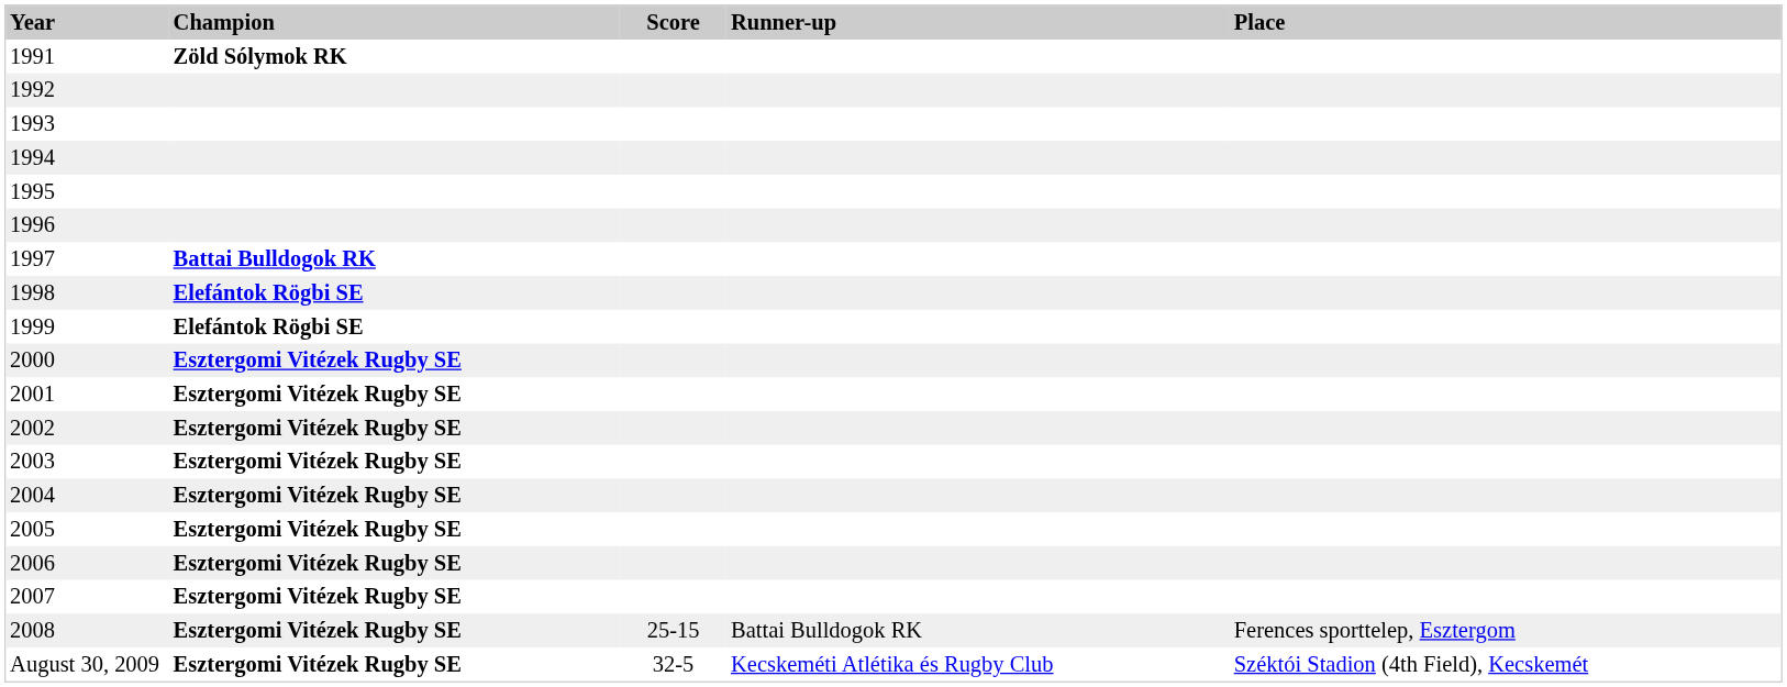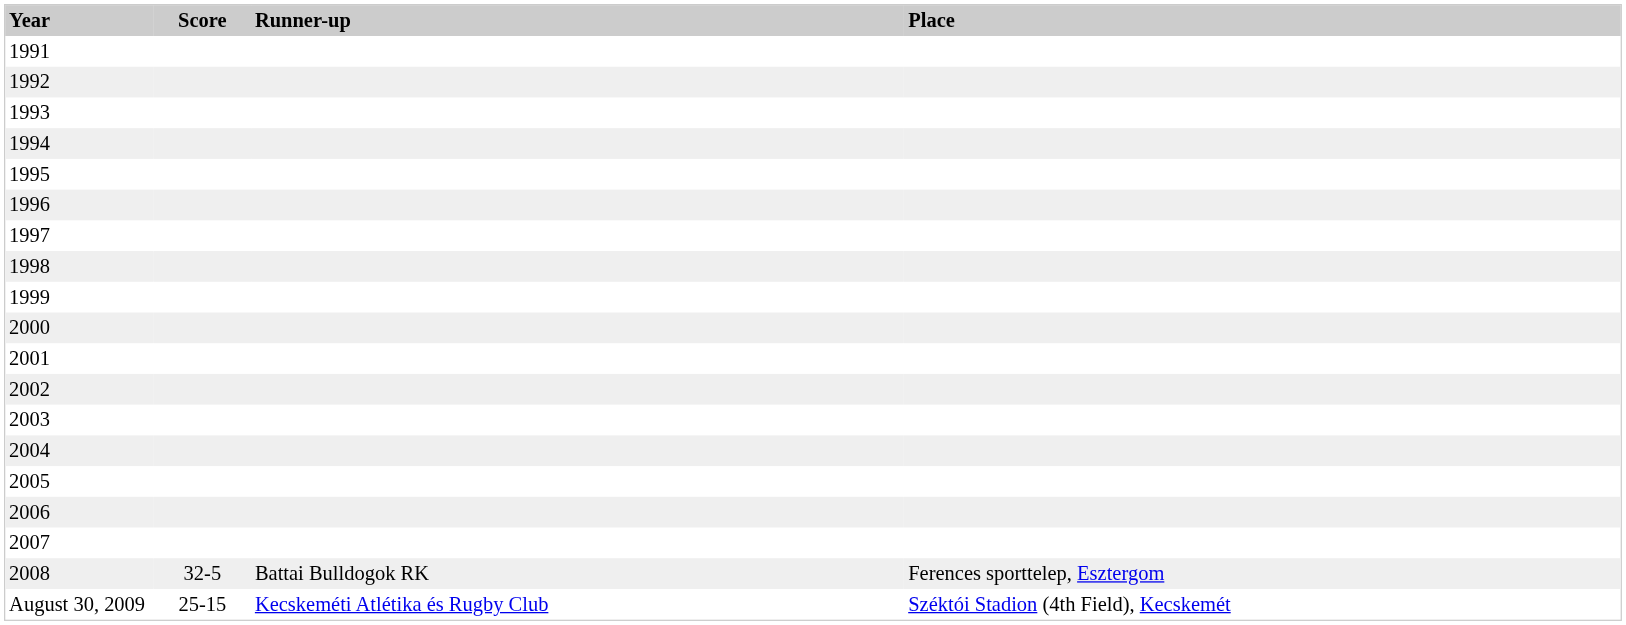 <table border="0" width="100%" align="center" cellspacing="0" cellpadding="3" style="border:1px solid #CCCCCC">
 <tr bgcolor="#E4E4E4">
 <td style="background:#CCCCCC;color:#000000" width="110"><strong>Year</strong></td>
-<td style="background:#CCCCCC;color:#000000"><strong>Champion</strong></td>
 <td style="background:#CCCCCC;color:#000000" width="70" align="center"><strong>Score</strong></td>
 <td style="background:#CCCCCC;color:#000000"><strong>Runner-up</strong></td>
 <td style="background:#CCCCCC;color:#000000"><strong>Place</strong></td>
 </tr>
 <tr>
 <td align=left>1991</td>
-<td><strong>Zöld Sólymok RK</strong></td>
 <td align=center></td>
 <td></td>
 <td align=left></td>
 </tr>
 <tr bgcolor="#efefef">
 <td align=left>1992</td>
-<td></td>
 <td align=center></td>
 <td></td>
 <td align=left></td>
 </tr>
 <tr>
 <td align=left>1993</td>
-<td></td>
 <td align=center></td>
 <td></td>
 <td align=left></td>
 </tr>
 <tr bgcolor="#efefef">
 <td align=left>1994</td>
-<td></td>
 <td align=center></td>
 <td></td>
 <td align=left></td>
 </tr>
 <tr>
 <td align=left>1995</td>
-<td></td>
 <td align=center></td>
 <td></td>
 <td align=left></td>
 </tr>
 <tr bgcolor="#efefef">
 <td align=left>1996</td>
-<td></td>
 <td align=center></td>
 <td></td>
 <td align=left></td>
 </tr>
 <tr>
 <td align=left>1997</td>
-<td><strong><a href='#'>Battai Bulldogok RK</a></strong></td>
 <td align=center></td>
 <td></td>
 <td align=left></td>
 </tr>
 <tr bgcolor="#efefef">
 <td align=left>1998</td>
-<td><strong><a href='#'>Elefántok Rögbi SE</a></strong></td>
 <td align=center></td>
 <td></td>
 <td align=left></td>
 </tr>
 <tr>
 <td align=left>1999</td>
-<td><strong>Elefántok Rögbi SE</strong></td>
 <td align=center></td>
 <td></td>
 <td align=left></td>
 </tr>
 <tr bgcolor="#efefef">
 <td align=left>2000</td>
-<td><strong><a href='#'>Esztergomi Vitézek Rugby SE</a></strong></td>
 <td align=center></td>
 <td></td>
 <td align=left></td>
 </tr>
 <tr>
 <td align=left>2001</td>
-<td><strong>Esztergomi Vitézek Rugby SE</strong></td>
 <td align=center></td>
 <td></td>
 <td align=left></td>
 </tr>
 <tr bgcolor="#efefef">
 <td align=left>2002</td>
-<td><strong>Esztergomi Vitézek Rugby SE</strong></td>
 <td align=center></td>
 <td></td>
 <td align=left></td>
 </tr>
 <tr>
 <td align=left>2003</td>
-<td><strong>Esztergomi Vitézek Rugby SE</strong></td>
 <td align=center></td>
 <td></td>
 <td align=left></td>
 </tr>
 <tr bgcolor="#efefef">
 <td align=left>2004</td>
-<td><strong>Esztergomi Vitézek Rugby SE</strong></td>
 <td align=center></td>
 <td></td>
 <td align=left></td>
 </tr>
 <tr>
 <td align=left>2005</td>
-<td><strong>Esztergomi Vitézek Rugby SE</strong></td>
 <td align=center></td>
 <td></td>
 <td align=left></td>
 </tr>
 <tr bgcolor="#efefef">
 <td align=left>2006</td>
-<td><strong>Esztergomi Vitézek Rugby SE</strong></td>
 <td align=center></td>
 <td></td>
 <td align=left></td>
 </tr>
 <tr>
 <td align=left>2007</td>
-<td><strong>Esztergomi Vitézek Rugby SE</strong></td>
 <td align=center></td>
 <td></td>
 <td align=left></td>
 </tr>
 <tr bgcolor="#efefef">
 <td align=left>2008</td>
-<td><strong>Esztergomi Vitézek Rugby SE</strong></td>
-<td align=center>25-15</td>
+<td align=center>32-5</td>
 <td>Battai Bulldogok RK</td>
 <td align=left>Ferences sporttelep, <a href='#'>Esztergom</a></td>
 </tr>
 <tr>
 <td align=left>August 30, 2009</td>
-<td><strong>Esztergomi Vitézek Rugby SE</strong></td>
-<td align=center>32-5</td>
+<td align=center>25-15</td>
 <td><a href='#'>Kecskeméti Atlétika és Rugby Club</a></td>
 <td align=left><a href='#'>Széktói Stadion</a> (4th Field), <a href='#'>Kecskemét</a></td>
 </tr>
 </table>
